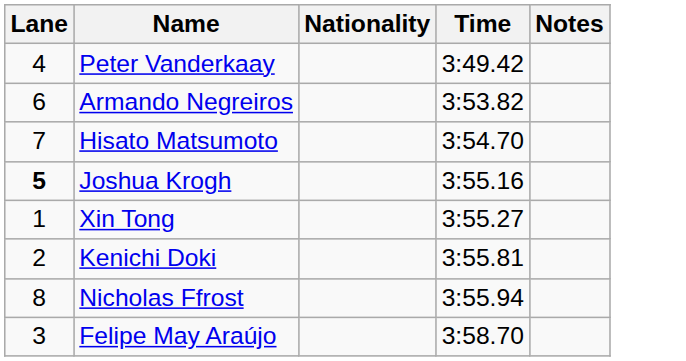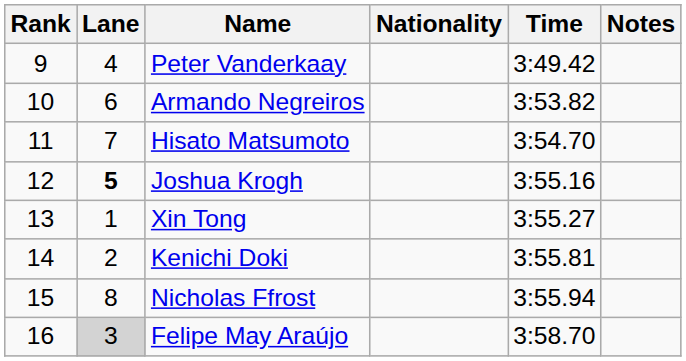 <table class="wikitable sortable" style="text-align:center">
 <tr>
+<th>Rank</th>
 <th>Lane</th>
 <th>Name</th>
 <th>Nationality</th>
 <th>Time</th>
 <th>Notes</th>
 </tr>
 <tr>
+<td>9</td>
 <td>4</td>
 <td align=left><a href='#'>Peter Vanderkaay</a></td>
 <td align=left></td>
 <td>3:49.42</td>
 <td></td>
 </tr>
 <tr>
+<td>10</td>
 <td>6</td>
 <td align=left><a href='#'>Armando Negreiros</a></td>
 <td align=left></td>
 <td>3:53.82</td>
 <td></td>
 </tr>
 <tr>
+<td>11</td>
 <td>7</td>
 <td align=left><a href='#'>Hisato Matsumoto</a></td>
 <td align=left></td>
 <td>3:54.70</td>
 <td></td>
 </tr>
 <tr>
+<td>12</td>
 <td><strong>5</strong></td>
 <td align=left><a href='#'>Joshua Krogh</a></td>
 <td align=left></td>
 <td>3:55.16</td>
 <td></td>
 </tr>
 <tr>
+<td>13</td>
 <td>1</td>
 <td align=left><a href='#'>Xin Tong</a></td>
 <td align=left></td>
 <td>3:55.27</td>
 <td></td>
 </tr>
 <tr>
+<td>14</td>
 <td>2</td>
 <td align=left><a href='#'>Kenichi Doki</a></td>
 <td align=left></td>
 <td>3:55.81</td>
 <td></td>
 </tr>
 <tr>
+<td>15</td>
 <td>8</td>
 <td align=left><a href='#'>Nicholas Ffrost</a></td>
 <td align=left></td>
 <td>3:55.94</td>
 <td></td>
 </tr>
 <tr>
-<td>3</td>
+<td>16</td>
+<td style="background: lightgrey;">3</td>
 <td align=left><a href='#'>Felipe May Araújo</a></td>
 <td align=left></td>
 <td>3:58.70</td>
 <td></td>
 </tr>
 </table>
